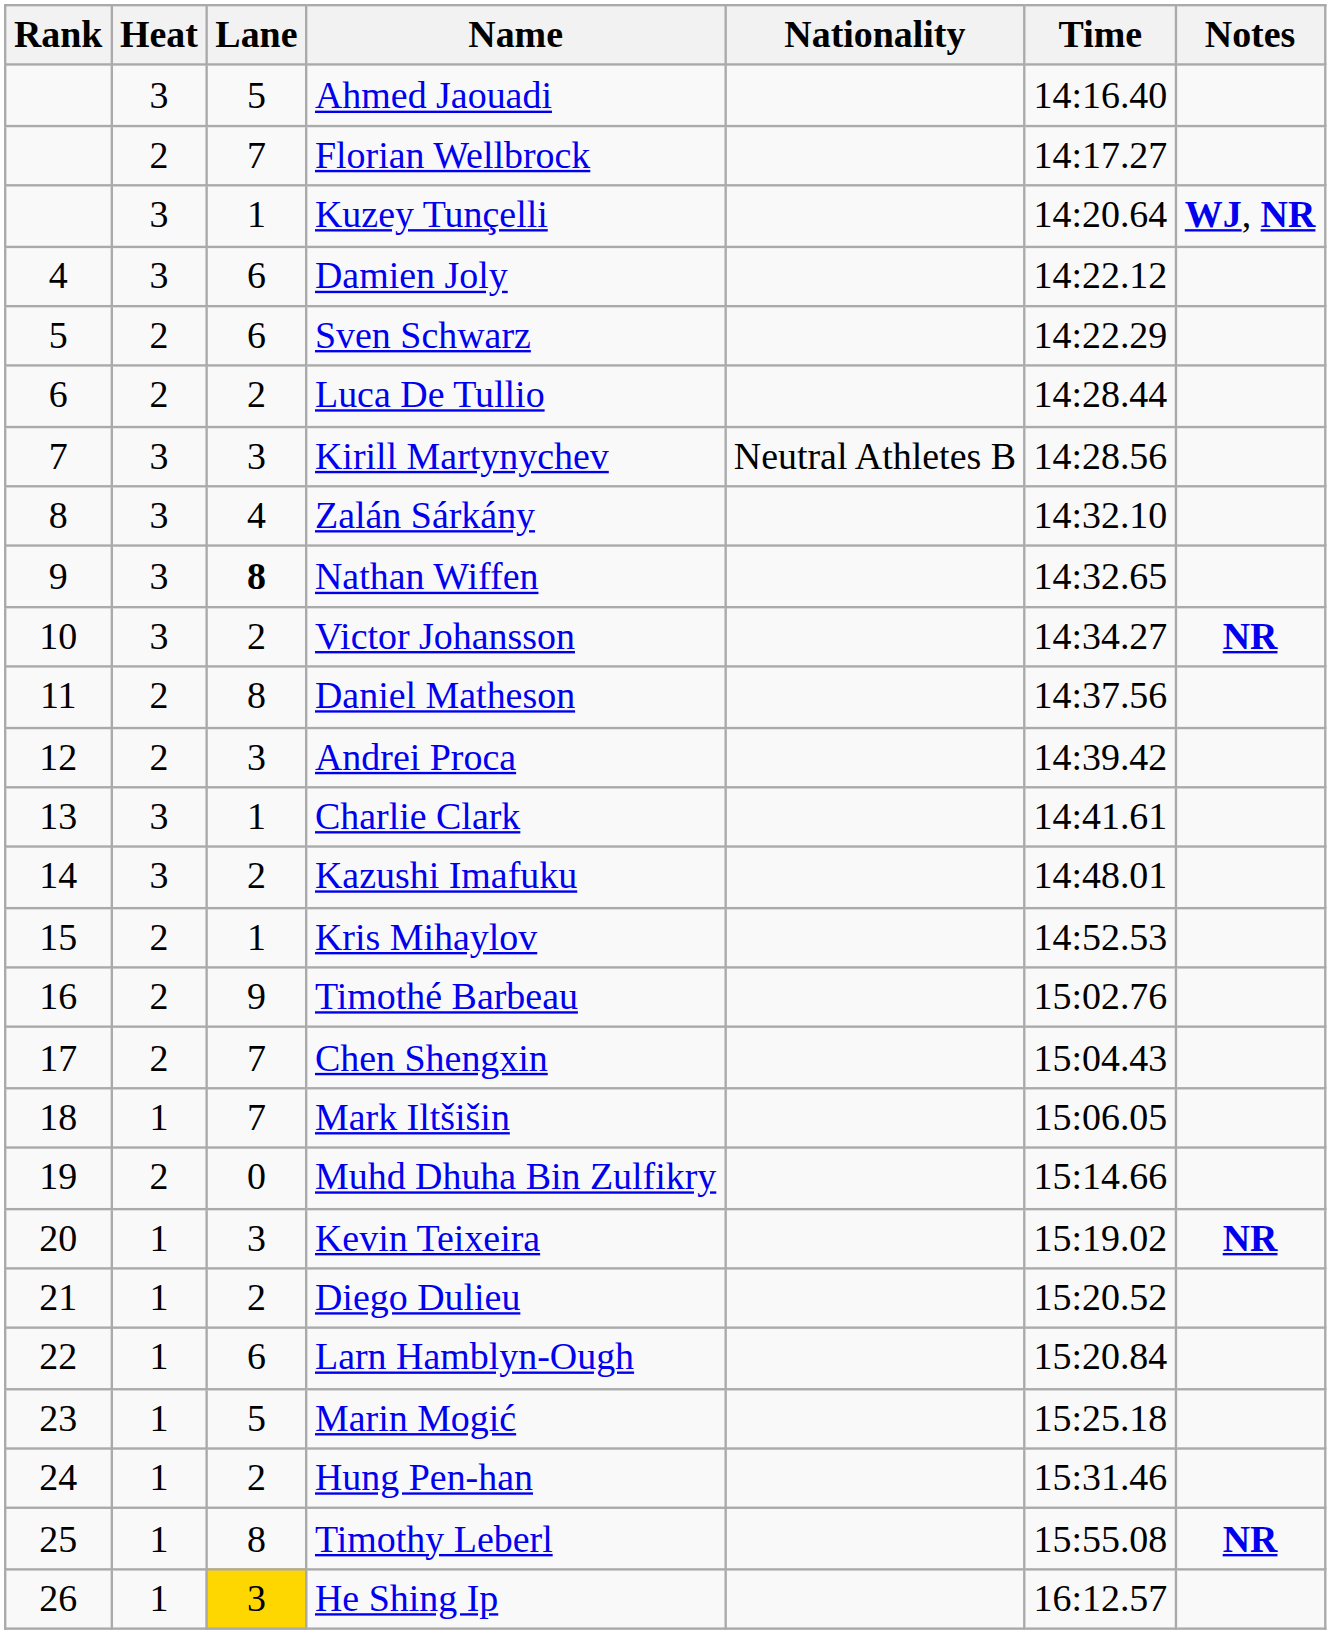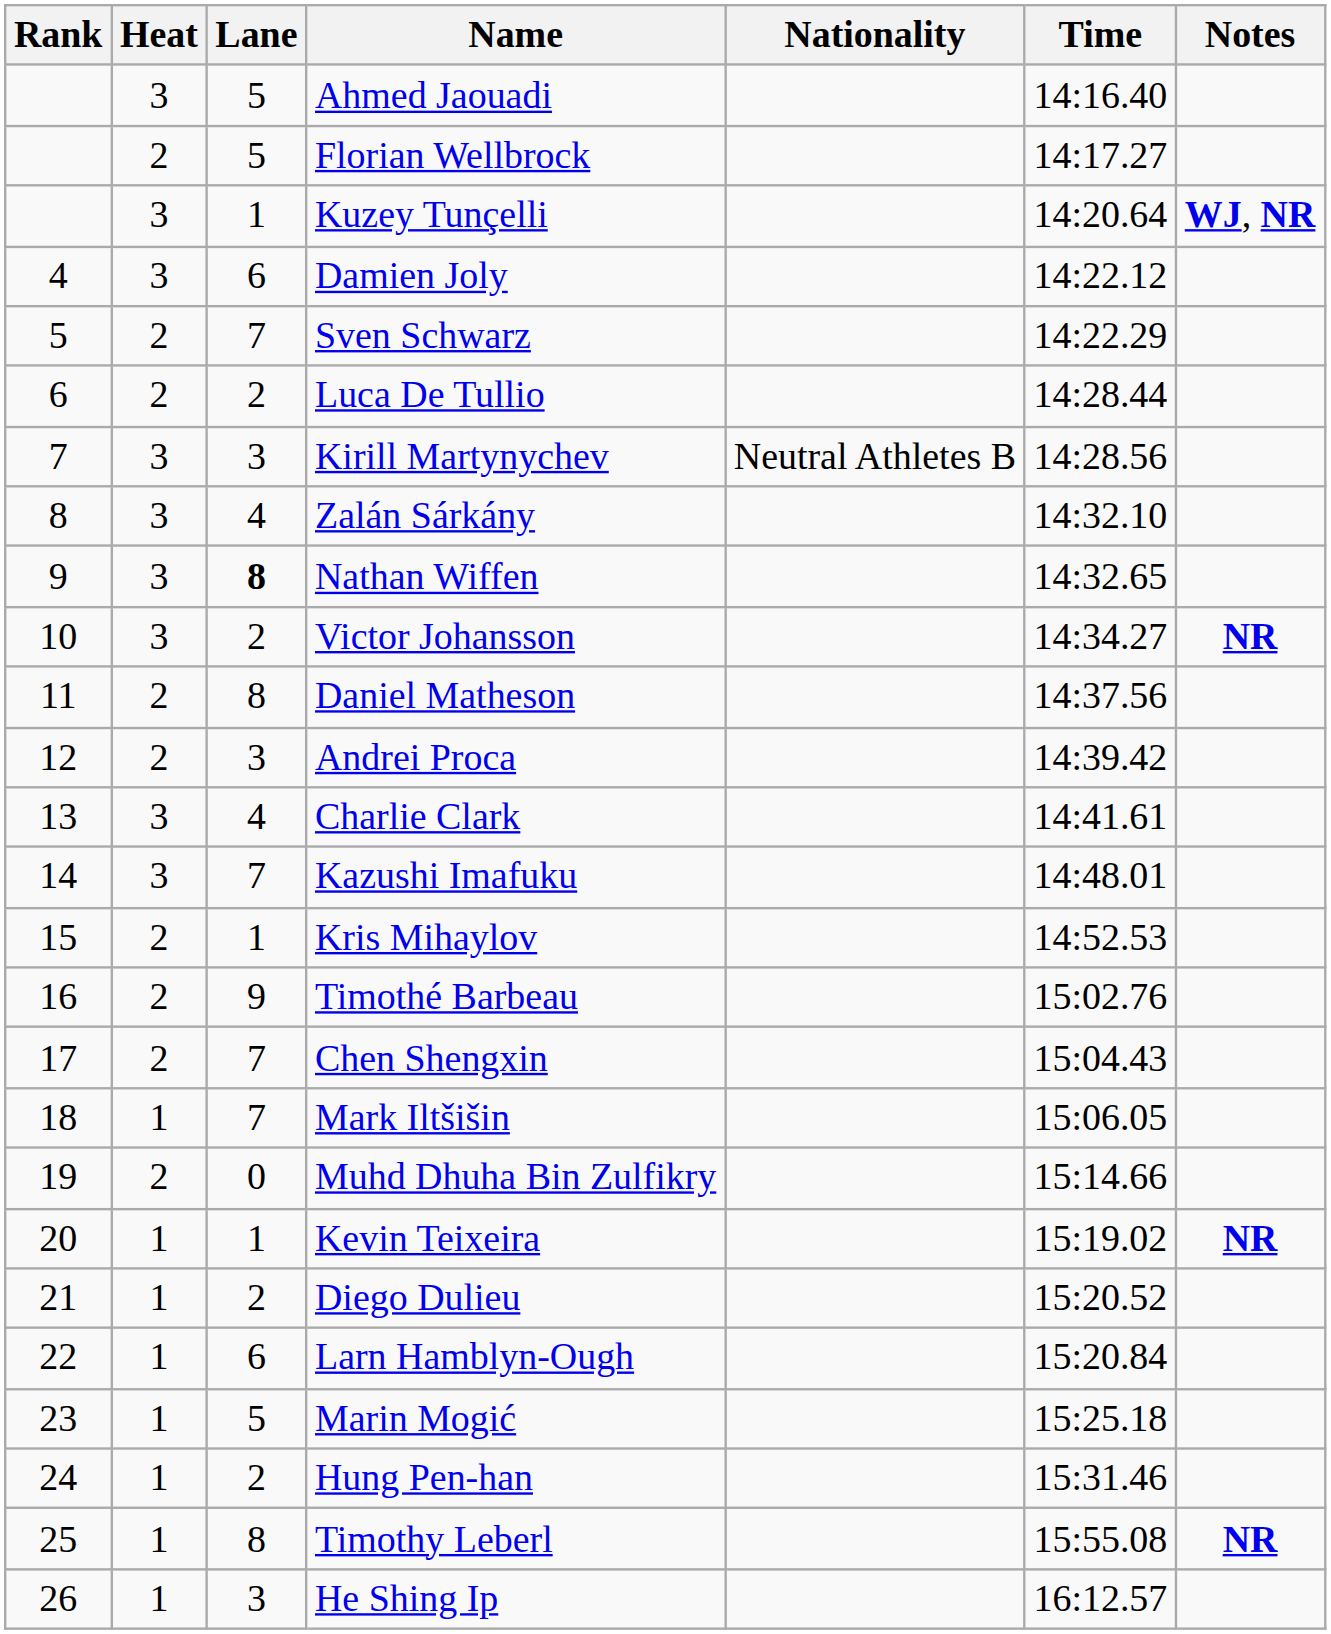 <table class="wikitable sortable" style="text-align:center">
 <tr>
 <th>Rank</th>
 <th>Heat</th>
 <th>Lane</th>
 <th>Name</th>
 <th>Nationality</th>
 <th>Time</th>
 <th>Notes</th>
 </tr>
 <tr>
 <td></td>
 <td>3</td>
 <td>5</td>
 <td align=left><a href='#'>Ahmed Jaouadi</a></td>
 <td align=left></td>
 <td>14:16.40</td>
 <td></td>
 </tr>
 <tr>
 <td></td>
 <td>2</td>
-<td>7</td>
+<td>5</td>
 <td align=left><a href='#'>Florian Wellbrock</a></td>
 <td align=left></td>
 <td>14:17.27</td>
 <td></td>
 </tr>
 <tr>
 <td></td>
 <td>3</td>
 <td>1</td>
 <td align=left><a href='#'>Kuzey Tunçelli</a></td>
 <td align=left></td>
 <td>14:20.64</td>
 <td><a href='#'><strong>WJ</strong></a>, <strong><a href='#'>NR</a></strong></td>
 </tr>
 <tr>
 <td>4</td>
 <td>3</td>
 <td>6</td>
 <td align=left><a href='#'>Damien Joly</a></td>
 <td align=left></td>
 <td>14:22.12</td>
 <td></td>
 </tr>
 <tr>
 <td>5</td>
 <td>2</td>
-<td>6</td>
+<td>7</td>
 <td align=left><a href='#'>Sven Schwarz</a></td>
 <td align=left></td>
 <td>14:22.29</td>
 <td></td>
 </tr>
 <tr>
 <td>6</td>
 <td>2</td>
 <td>2</td>
 <td align=left><a href='#'>Luca De Tullio</a></td>
 <td align=left></td>
 <td>14:28.44</td>
 <td></td>
 </tr>
 <tr>
 <td>7</td>
 <td>3</td>
 <td>3</td>
 <td align=left><a href='#'>Kirill Martynychev</a></td>
 <td align=left> Neutral Athletes B</td>
 <td>14:28.56</td>
 <td></td>
 </tr>
 <tr>
 <td>8</td>
 <td>3</td>
 <td>4</td>
 <td align=left><a href='#'>Zalán Sárkány</a></td>
 <td align=left></td>
 <td>14:32.10</td>
 <td></td>
 </tr>
 <tr>
 <td>9</td>
 <td>3</td>
 <td><strong>8</strong></td>
 <td align=left><a href='#'>Nathan Wiffen</a></td>
 <td align=left></td>
 <td>14:32.65</td>
 <td></td>
 </tr>
 <tr>
 <td>10</td>
 <td>3</td>
 <td>2</td>
 <td align=left><a href='#'>Victor Johansson</a></td>
 <td align=left></td>
 <td>14:34.27</td>
 <td><strong><a href='#'>NR</a></strong></td>
 </tr>
 <tr>
 <td>11</td>
 <td>2</td>
 <td>8</td>
 <td align=left><a href='#'>Daniel Matheson</a></td>
 <td align=left></td>
 <td>14:37.56</td>
 <td></td>
 </tr>
 <tr>
 <td>12</td>
 <td>2</td>
 <td>3</td>
 <td align=left><a href='#'>Andrei Proca</a></td>
 <td align=left></td>
 <td>14:39.42</td>
 <td></td>
 </tr>
 <tr>
 <td>13</td>
 <td>3</td>
-<td>1</td>
+<td>4</td>
 <td align=left><a href='#'>Charlie Clark</a></td>
 <td align=left></td>
 <td>14:41.61</td>
 <td></td>
 </tr>
 <tr>
 <td>14</td>
 <td>3</td>
-<td>2</td>
+<td>7</td>
 <td align=left><a href='#'>Kazushi Imafuku</a></td>
 <td align=left></td>
 <td>14:48.01</td>
 <td></td>
 </tr>
 <tr>
 <td>15</td>
 <td>2</td>
 <td>1</td>
 <td align=left><a href='#'>Kris Mihaylov</a></td>
 <td align=left></td>
 <td>14:52.53</td>
 <td></td>
 </tr>
 <tr>
 <td>16</td>
 <td>2</td>
 <td>9</td>
 <td align=left><a href='#'>Timothé Barbeau</a></td>
 <td align=left></td>
 <td>15:02.76</td>
 <td></td>
 </tr>
 <tr>
 <td>17</td>
 <td>2</td>
 <td>7</td>
 <td align=left><a href='#'>Chen Shengxin</a></td>
 <td align=left></td>
 <td>15:04.43</td>
 <td></td>
 </tr>
 <tr>
 <td>18</td>
 <td>1</td>
 <td>7</td>
 <td align=left><a href='#'>Mark Iltšišin</a></td>
 <td align=left></td>
 <td>15:06.05</td>
 <td></td>
 </tr>
 <tr>
 <td>19</td>
 <td>2</td>
 <td>0</td>
 <td align=left><a href='#'>Muhd Dhuha Bin Zulfikry</a></td>
 <td align=left></td>
 <td>15:14.66</td>
 <td></td>
 </tr>
 <tr>
 <td>20</td>
 <td>1</td>
-<td>3</td>
+<td>1</td>
 <td align=left><a href='#'>Kevin Teixeira</a></td>
 <td align=left></td>
 <td>15:19.02</td>
 <td><strong><a href='#'>NR</a></strong></td>
 </tr>
 <tr>
 <td>21</td>
 <td>1</td>
 <td>2</td>
 <td align=left><a href='#'>Diego Dulieu</a></td>
 <td align=left></td>
 <td>15:20.52</td>
 <td></td>
 </tr>
 <tr>
 <td>22</td>
 <td>1</td>
 <td>6</td>
 <td align=left><a href='#'>Larn Hamblyn-Ough</a></td>
 <td align=left></td>
 <td>15:20.84</td>
 <td></td>
 </tr>
 <tr>
 <td>23</td>
 <td>1</td>
 <td>5</td>
 <td align=left><a href='#'>Marin Mogić</a></td>
 <td align=left></td>
 <td>15:25.18</td>
 <td></td>
 </tr>
 <tr>
 <td>24</td>
 <td>1</td>
 <td>2</td>
 <td align=left><a href='#'>Hung Pen-han</a></td>
 <td align=left></td>
 <td>15:31.46</td>
 <td></td>
 </tr>
 <tr>
 <td>25</td>
 <td>1</td>
 <td>8</td>
 <td align=left><a href='#'>Timothy Leberl</a></td>
 <td align=left></td>
 <td>15:55.08</td>
 <td><strong><a href='#'>NR</a></strong></td>
 </tr>
 <tr>
 <td>26</td>
 <td>1</td>
-<td style="background: gold;">3</td>
+<td>3</td>
 <td align=left><a href='#'>He Shing Ip</a></td>
 <td align=left></td>
 <td>16:12.57</td>
 <td></td>
 </tr>
 </table>
